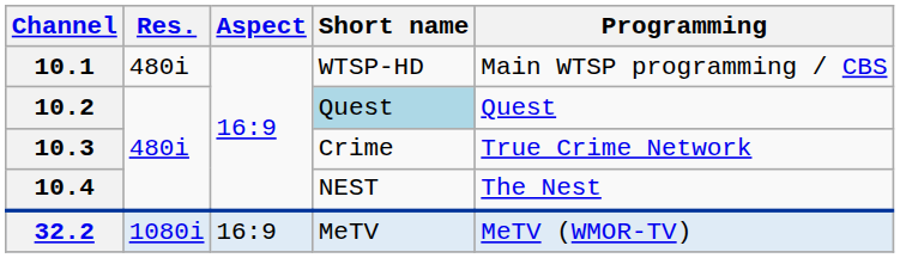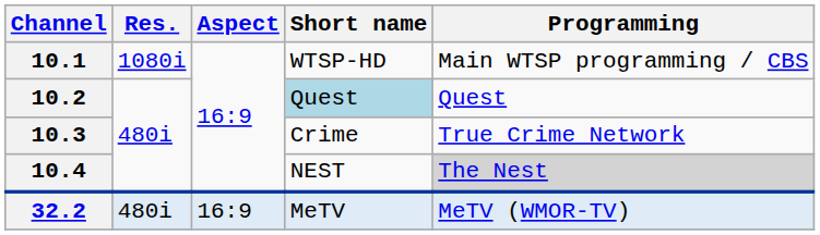 <table class="wikitable">
 <tr>
 <th scope = "col"><a href='#'>Channel</a></th>
 <th scope = "col"><a href='#'>Res.</a></th>
 <th scope = "col"><a href='#'>Aspect</a></th>
 <th scope = "col">Short name</th>
 <th scope = "col">Programming</th>
 </tr>
 <tr>
 <th scope = "row">10.1</th>
-<td>480i</td>
+<td><a href='#'>1080i</a></td>
 <td rowspan=4><a href='#'>16:9</a></td>
 <td>WTSP-HD</td>
 <td>Main WTSP programming / <a href='#'>CBS</a></td>
 </tr>
 <tr>
 <th scope="row">10.2</th>
 <td rowspan="3"><a href='#'>480i</a></td>
 <td style="background: lightblue;">Quest</td>
 <td><a href='#'>Quest</a></td>
 </tr>
 <tr>
 <th scope = "row">10.3</th>
 <td>Crime</td>
 <td><a href='#'>True Crime Network</a></td>
 </tr>
 <tr>
 <th scope="row">10.4</th>
 <td>NEST</td>
-<td><a href='#'>The Nest</a></td>
+<td style="background: lightgrey;"><a href='#'>The Nest</a></td>
 </tr>
 <tr style="background-color:#DFEBF6; border-top: 2px solid #003399;">
 <th scope = "row"><a href='#'>32.2</a></th>
-<td><a href='#'>1080i</a></td>
+<td>480i</td>
 <td>16:9</td>
 <td>MeTV</td>
 <td><a href='#'>MeTV</a> (<a href='#'>WMOR-TV</a>)</td>
 </tr>
 </table>
